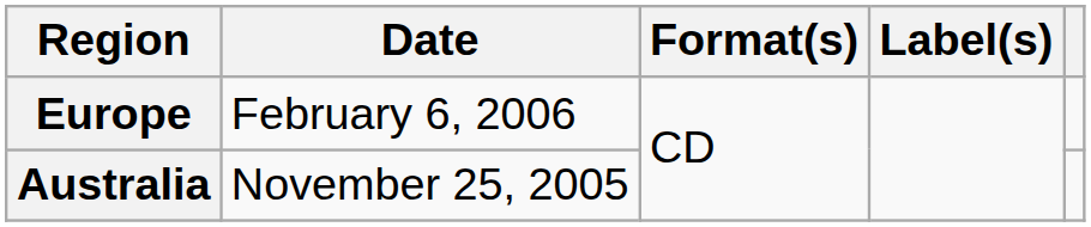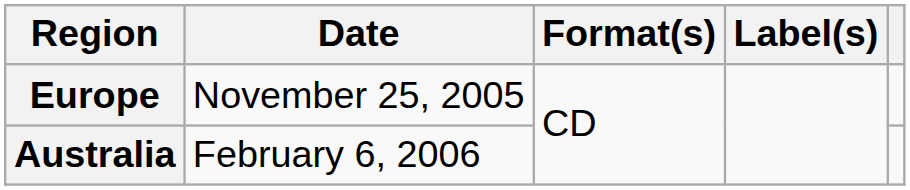 <table class="wikitable plainrowheaders">
 <tr>
 <th scope="col">Region</th>
 <th scope="col">Date</th>
 <th scope="col">Format(s)</th>
 <th scope="col">Label(s)</th>
 <th scope="col"></th>
 </tr>
 <tr>
 <th scope="row">Europe</th>
-<td>February 6, 2006</td>
+<td>November 25, 2005</td>
 <td rowspan="2">CD</td>
 <td rowspan="2"></td>
 <td></td>
 </tr>
 <tr>
 <th scope="row">Australia</th>
-<td>November 25, 2005</td>
+<td>February 6, 2006</td>
 <td></td>
 </tr>
 </table>
